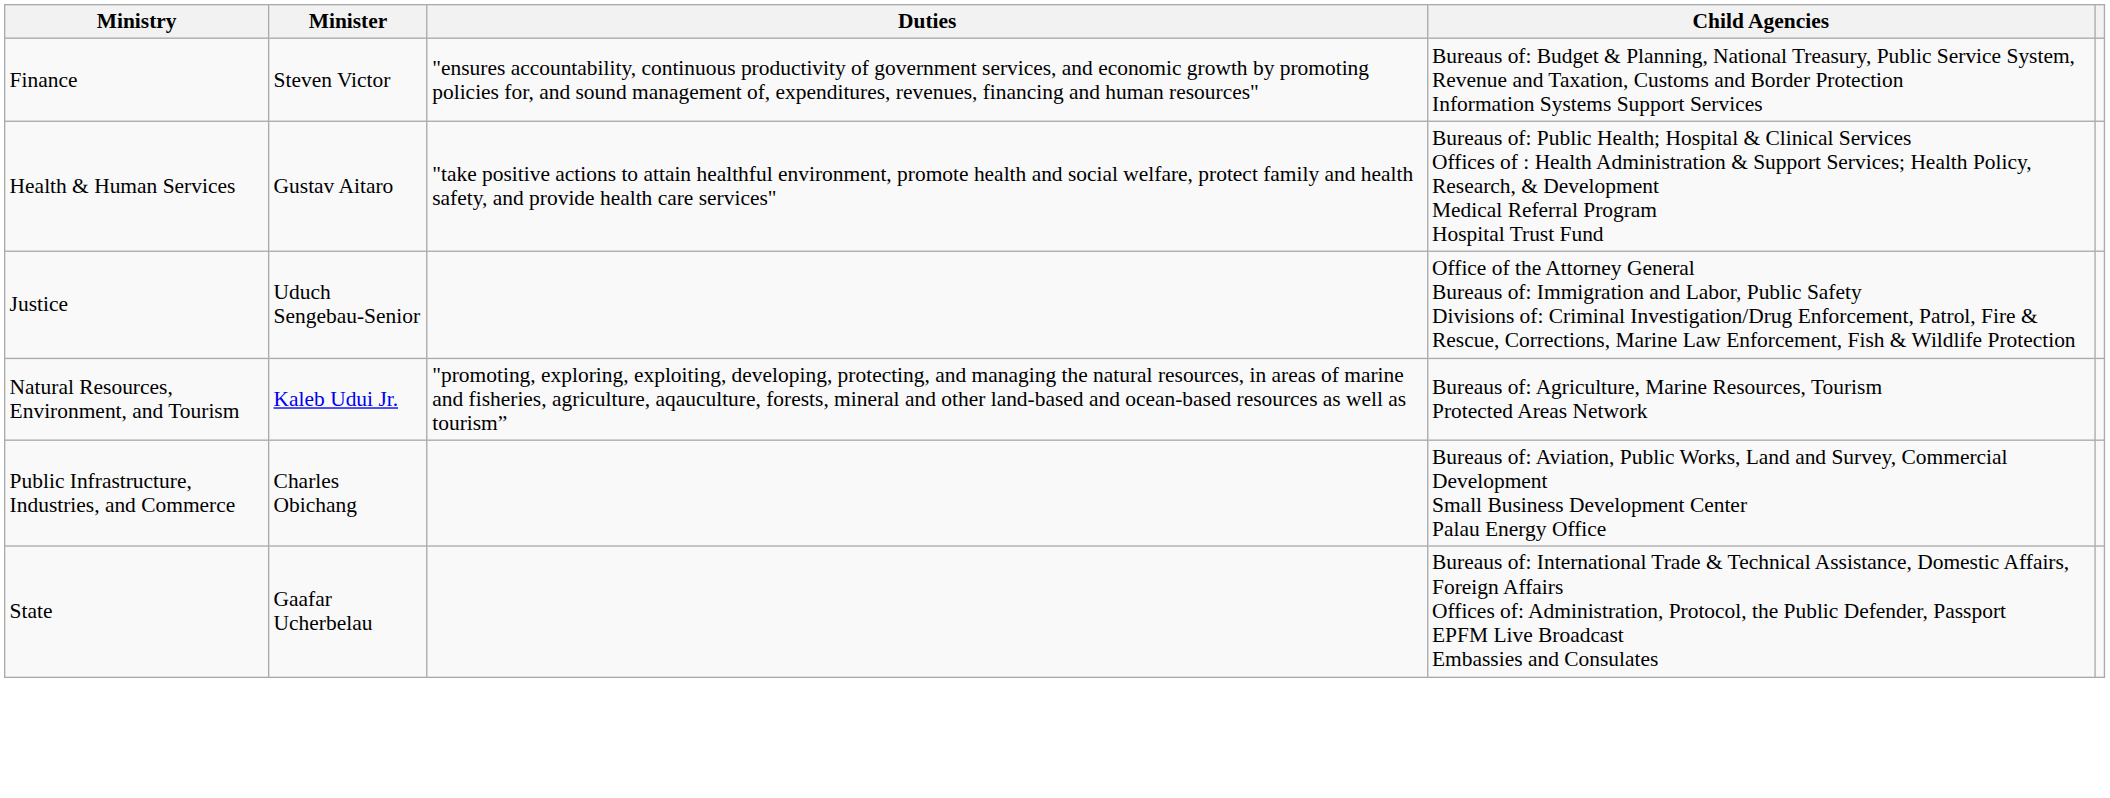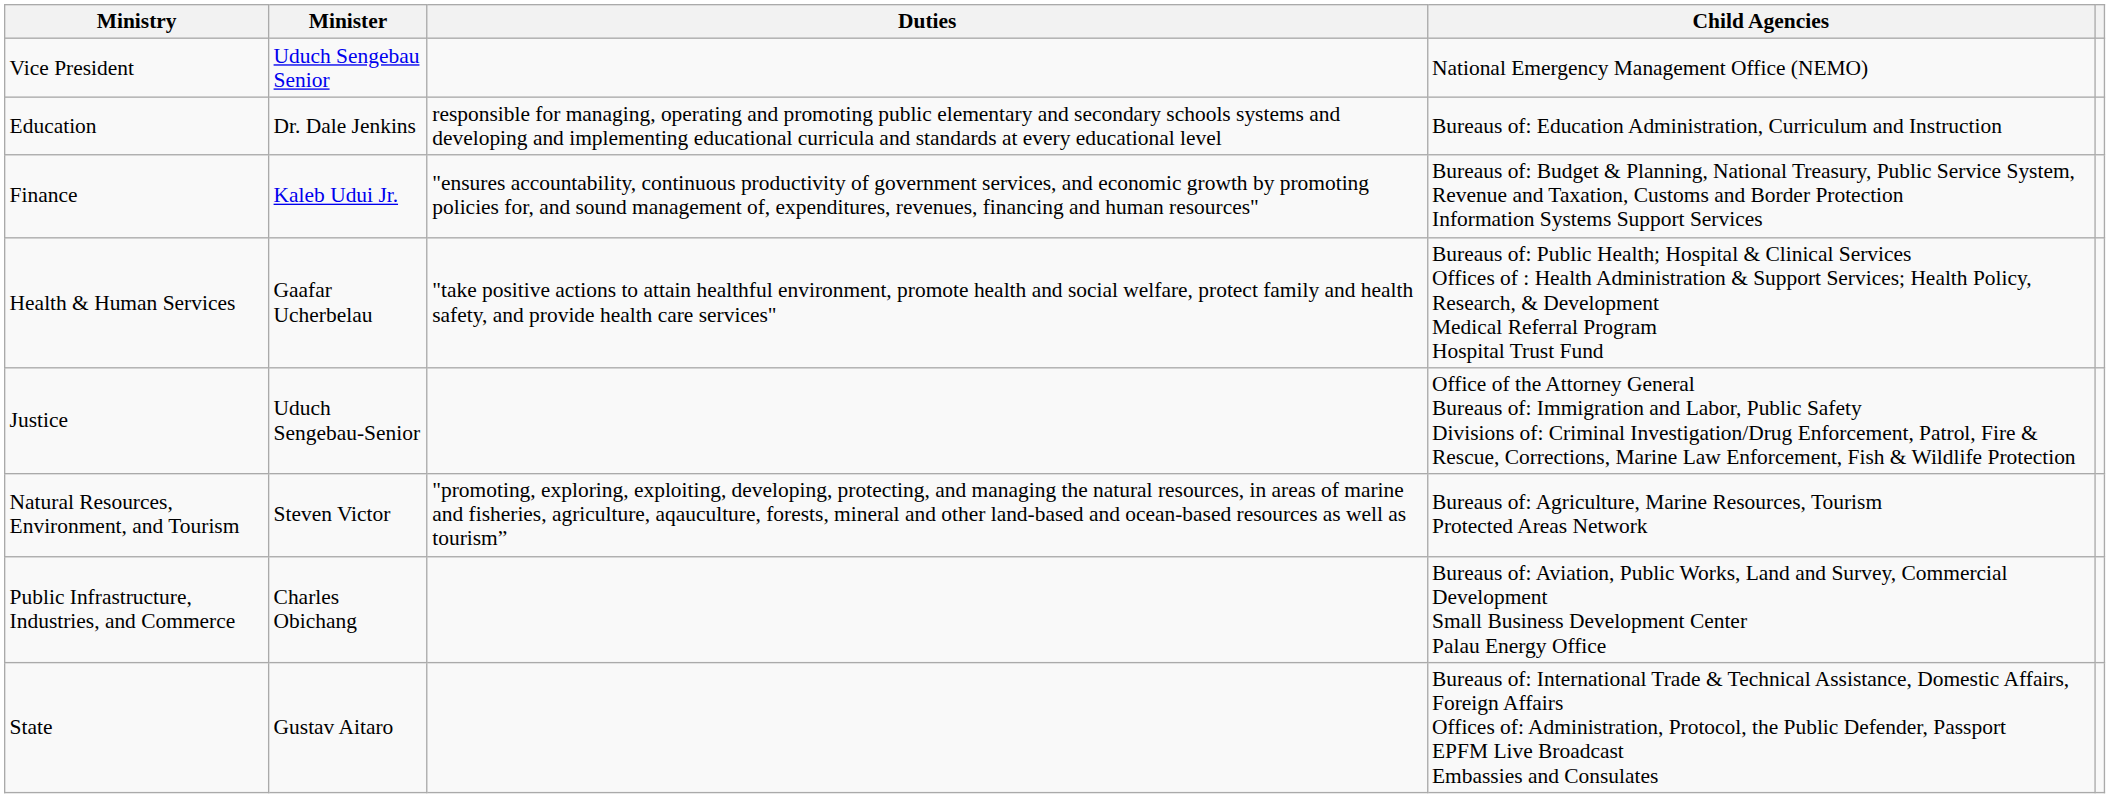 <table class="wikitable">
 <tr>
 <th>Ministry</th>
 <th>Minister</th>
 <th>Duties</th>
 <th>Child Agencies</th>
 <th></th>
 </tr>
 <tr>
+<td>Vice President</td>
+<td><a href='#'>Uduch Sengebau Senior</a></td>
+<td></td>
+<td>National Emergency Management Office (NEMO)</td>
+<td></td>
+</tr>
+<tr>
+<td>Education</td>
+<td>Dr. Dale Jenkins</td>
+<td>responsible for managing, operating and promoting public elementary and secondary schools systems and developing and implementing educational curricula and standards at every educational level</td>
+<td>Bureaus of: Education Administration, Curriculum and Instruction</td>
+<td></td>
+</tr>
+<tr>
 <td>Finance</td>
-<td>Steven Victor</td>
+<td><a href='#'>Kaleb Udui Jr.</a></td>
 <td>"ensures accountability, continuous productivity of government services, and economic growth by promoting policies for, and sound management of, expenditures, revenues, financing and human resources"</td>
 <td>Bureaus of: Budget & Planning, National Treasury, Public Service System, Revenue and Taxation, Customs and Border Protection<br>Information Systems Support Services</td>
 <td></td>
 </tr>
 <tr>
 <td>Health & Human Services</td>
-<td>Gustav Aitaro</td>
+<td>Gaafar Ucherbelau</td>
 <td>"take positive actions to attain healthful environment, promote health and social welfare, protect family and health safety, and provide health care services"</td>
 <td>Bureaus of: Public Health; Hospital & Clinical Services<br>Offices of : Health Administration & Support Services; Health Policy, Research, & Development<br>Medical Referral Program<br>Hospital Trust Fund</td>
 <td></td>
 </tr>
 <tr>
 <td>Justice</td>
 <td>Uduch Sengebau-Senior</td>
 <td></td>
 <td>Office of the Attorney General<br>Bureaus of: Immigration and Labor, Public Safety<br>Divisions of: Criminal Investigation/Drug Enforcement, Patrol, Fire & Rescue, Corrections, Marine Law Enforcement, Fish & Wildlife Protection</td>
 <td></td>
 </tr>
 <tr>
 <td>Natural Resources, Environment, and Tourism</td>
-<td><a href='#'>Kaleb Udui Jr.</a></td>
+<td>Steven Victor</td>
 <td>"promoting, exploring, exploiting, developing, protecting, and managing the natural resources, in areas of marine and fisheries, agriculture, aqauculture, forests, mineral and other land-based and ocean-based resources as well as tourism”</td>
 <td>Bureaus of: Agriculture, Marine Resources, Tourism<br>Protected Areas Network</td>
 <td></td>
 </tr>
 <tr>
 <td>Public Infrastructure, Industries, and Commerce</td>
 <td>Charles Obichang</td>
 <td></td>
 <td>Bureaus of: Aviation, Public Works, Land and Survey, Commercial Development<br>Small Business Development Center<br>Palau Energy Office</td>
 <td></td>
 </tr>
 <tr>
 <td>State</td>
-<td>Gaafar Ucherbelau</td>
+<td>Gustav Aitaro</td>
 <td></td>
 <td>Bureaus of: International Trade & Technical Assistance, Domestic Affairs, Foreign Affairs<br>Offices of: Administration, Protocol, the Public Defender, Passport<br>EPFM Live Broadcast<br>Embassies and Consulates</td>
 <td></td>
 </tr>
 </table>
